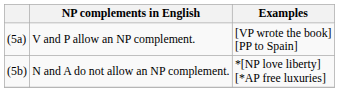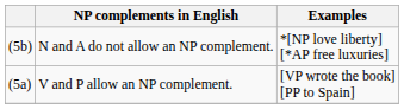 <table class="wikitable">
 <tr>
 <th></th>
 <th>NP complements in English</th>
 <th>Examples</th>
 </tr>
 <tr>
+<td>(5b)</td>
+<td>N and A do not allow an NP complement.</td>
+<td>*[NP love liberty]<br>[*AP free luxuries]</td>
+</tr>
+<tr>
 <td>(5a)</td>
 <td>V and P allow an NP complement.</td>
 <td>[VP wrote the book]<br>[PP to Spain]</td>
 </tr>
 <tr>
-<td>(5b)</td>
-<td>N and A do not allow an NP complement.</td>
-<td>*[NP love liberty]<br>[*AP free luxuries]</td>
-</tr>
-<tr>
 </tr>
 </table>
